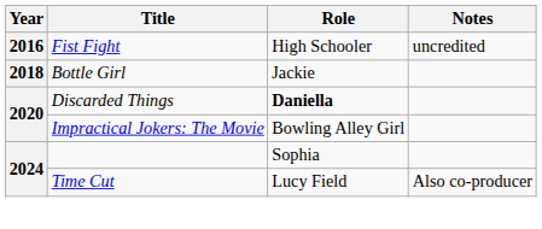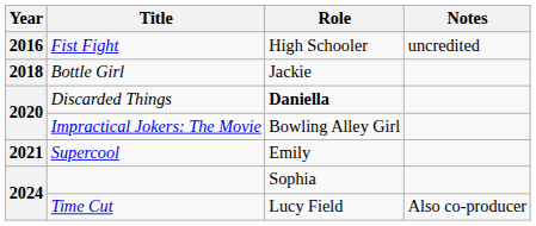 <table class="wikitable plainrowheaders sortable">
 <tr>
 <th>Year</th>
 <th>Title</th>
 <th>Role</th>
 <th class="unsortable">Notes</th>
 </tr>
 <tr>
 <th scope="row">2016</th>
 <td><em><a href='#'>Fist Fight</a></em></td>
 <td>High Schooler</td>
 <td>uncredited</td>
 </tr>
 <tr>
 <th scope="row">2018</th>
 <td><em>Bottle Girl</em></td>
 <td>Jackie</td>
 <td></td>
 </tr>
 <tr>
 <th rowspan="2" scope="row">2020</th>
 <td><em>Discarded Things</em></td>
 <td><strong>Daniella</strong></td>
 <td></td>
 </tr>
 <tr>
 <td><em><a href='#'>Impractical Jokers: The Movie</a></em></td>
 <td>Bowling Alley Girl</td>
 <td></td>
 </tr>
 <tr>
+<th scope="row">2021</th>
+<td><em><a href='#'>Supercool</a></em></td>
+<td>Emily</td>
+<td></td>
+</tr>
+<tr>
 <th rowspan="2" scope="row">2024</th>
 <td><em></em></td>
 <td>Sophia</td>
 <td></td>
 </tr>
 <tr>
 <td><em><a href='#'>Time Cut</a></em></td>
 <td>Lucy Field</td>
 <td>Also co-producer</td>
 </tr>
 </table>
